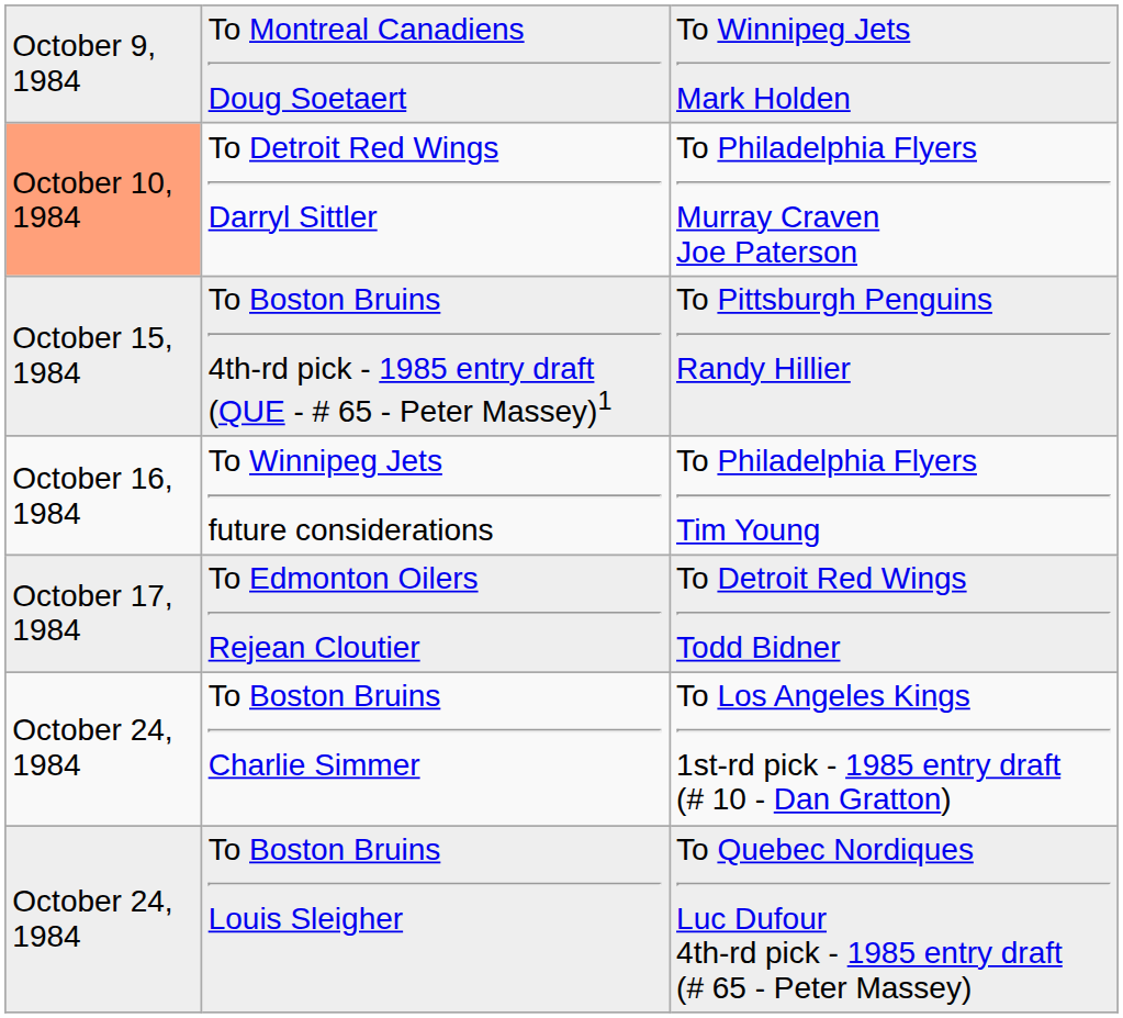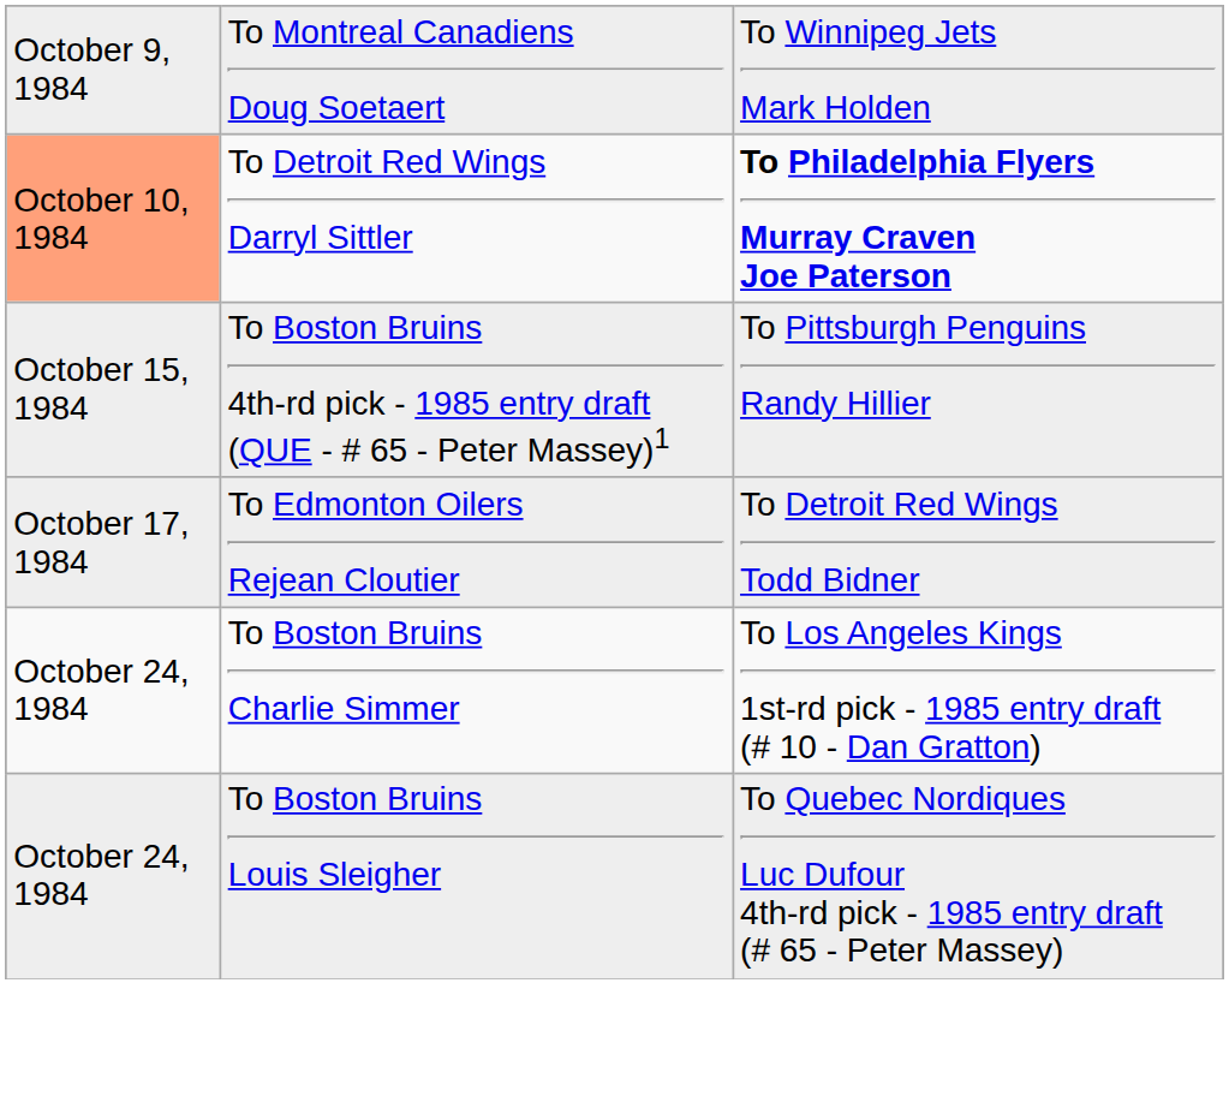 <table class="wikitable" style="border:1px solid #999; width:580px;">
 <tr style="background:#eee;">
 <td>October 9,<br>1984</td>
 <td valign="top">To <a href='#'>Montreal Canadiens</a><hr><a href='#'>Doug Soetaert</a></td>
 <td valign="top">To <a href='#'>Winnipeg Jets</a><hr><a href='#'>Mark Holden</a></td>
 </tr>
 <tr>
 <td style="background: lightsalmon;">October 10,<br>1984</td>
 <td valign="top">To <a href='#'>Detroit Red Wings</a><hr><a href='#'>Darryl Sittler</a></td>
-<td valign="top">To <a href='#'>Philadelphia Flyers</a><hr><a href='#'>Murray Craven</a><br><a href='#'>Joe Paterson</a></td>
+<td valign="top"><strong>To <a href='#'>Philadelphia Flyers</a><hr><a href='#'>Murray Craven</a><br><a href='#'>Joe Paterson</a></strong></td>
 </tr>
 <tr style="background:#eee;">
 <td>October 15,<br>1984</td>
 <td valign="top">To <a href='#'>Boston Bruins</a><hr>4th-rd pick - <a href='#'>1985 entry draft</a><br>(<a href='#'>QUE</a> - # 65 - Peter Massey)<sup>1</sup></td>
 <td valign="top">To <a href='#'>Pittsburgh Penguins</a><hr><a href='#'>Randy Hillier</a></td>
-</tr>
-<tr>
-<td>October 16,<br>1984</td>
-<td valign="top">To <a href='#'>Winnipeg Jets</a><hr>future considerations</td>
-<td valign="top">To <a href='#'>Philadelphia Flyers</a><hr><a href='#'>Tim Young</a></td>
 </tr>
 <tr style="background:#eee;">
 <td>October 17,<br>1984</td>
 <td valign="top">To <a href='#'>Edmonton Oilers</a><hr><a href='#'>Rejean Cloutier</a></td>
 <td valign="top">To <a href='#'>Detroit Red Wings</a><hr><a href='#'>Todd Bidner</a></td>
 </tr>
 <tr>
 <td>October 24,<br>1984</td>
 <td valign="top">To <a href='#'>Boston Bruins</a><hr><a href='#'>Charlie Simmer</a></td>
 <td valign="top">To <a href='#'>Los Angeles Kings</a><hr>1st-rd pick - <a href='#'>1985 entry draft</a><br>(# 10 - <a href='#'>Dan Gratton</a>)</td>
 </tr>
 <tr style="background:#eee;">
 <td>October 24,<br>1984</td>
 <td valign="top">To <a href='#'>Boston Bruins</a><hr><a href='#'>Louis Sleigher</a></td>
 <td valign="top">To <a href='#'>Quebec Nordiques</a><hr><a href='#'>Luc Dufour</a><br>4th-rd pick - <a href='#'>1985 entry draft</a><br>(# 65 - Peter Massey)</td>
 </tr>
 </table>
